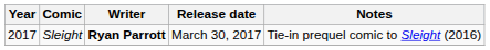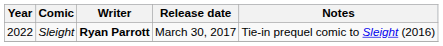 <table class="wikitable sortable">
 <tr style="background:#b0c4de; text-align:center;">
 <th>Year</th>
 <th>Comic</th>
 <th>Writer</th>
 <th>Release date</th>
 <th>Notes</th>
 </tr>
 <tr>
-<td style="text-align:center">2017</td>
+<td style="text-align:center">2022</td>
 <td style="text-align:left"><em>Sleight</em></td>
 <td style="text-align:center"><strong>Ryan Parrott</strong></td>
 <td style="text-align:center">March 30, 2017</td>
 <td style="text-align:center;">Tie-in prequel comic to <em><a href='#'>Sleight</a></em> (2016)</td>
 </tr>
 <tr>
 </tr>
 </table>
